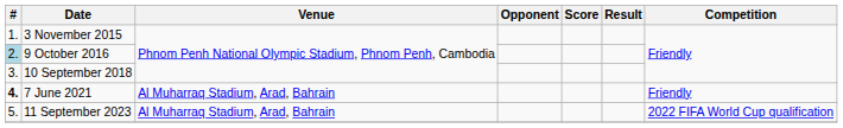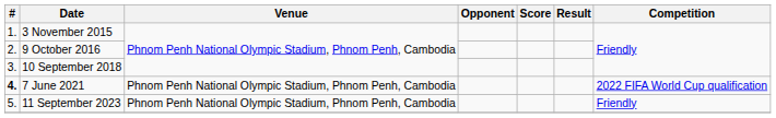 <table class="wikitable" style="font-size:90%">
 <tr>
 <th>#</th>
 <th>Date</th>
 <th>Venue</th>
 <th>Opponent</th>
 <th>Score</th>
 <th>Result</th>
 <th>Competition</th>
 </tr>
 <tr>
 <td>1.</td>
 <td>3 November 2015</td>
 <td rowspan=3><a href='#'>Phnom Penh National Olympic Stadium</a>, <a href='#'>Phnom Penh</a>, Cambodia</td>
 <td></td>
 <td></td>
 <td></td>
 <td rowspan=3><a href='#'>Friendly</a></td>
 </tr>
 <tr>
-<td style="background: lightblue;">2.</td>
+<td>2.</td>
 <td>9 October 2016</td>
 <td></td>
 <td></td>
 <td></td>
 </tr>
 <tr>
 <td>3.</td>
 <td>10 September 2018</td>
 <td></td>
 <td></td>
 <td></td>
 </tr>
 <tr>
 <td><strong>4.</strong></td>
 <td>7 June 2021</td>
-<td><a href='#'>Al Muharraq Stadium</a>, <a href='#'>Arad</a>, <a href='#'>Bahrain</a></td>
+<td>Phnom Penh National Olympic Stadium, Phnom Penh, Cambodia</td>
+<td></td>
+<td></td>
+<td></td>
+<td><a href='#'>2022 FIFA World Cup qualification</a></td>
+</tr>
+<tr>
+<td>5.</td>
+<td>11 September 2023</td>
+<td>Phnom Penh National Olympic Stadium, Phnom Penh, Cambodia</td>
 <td></td>
 <td></td>
 <td></td>
 <td><a href='#'>Friendly</a></td>
 </tr>
 <tr>
-<td>5.</td>
-<td>11 September 2023</td>
-<td><a href='#'>Al Muharraq Stadium</a>, <a href='#'>Arad</a>, <a href='#'>Bahrain</a></td>
-<td></td>
-<td></td>
-<td></td>
-<td><a href='#'>2022 FIFA World Cup qualification</a></td>
-</tr>
-<tr>
 </tr>
 </table>
